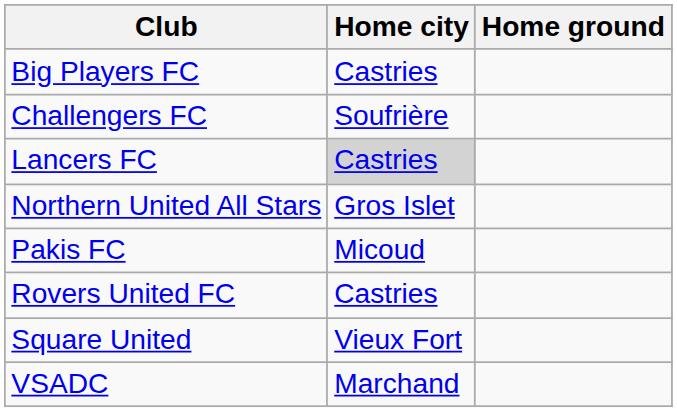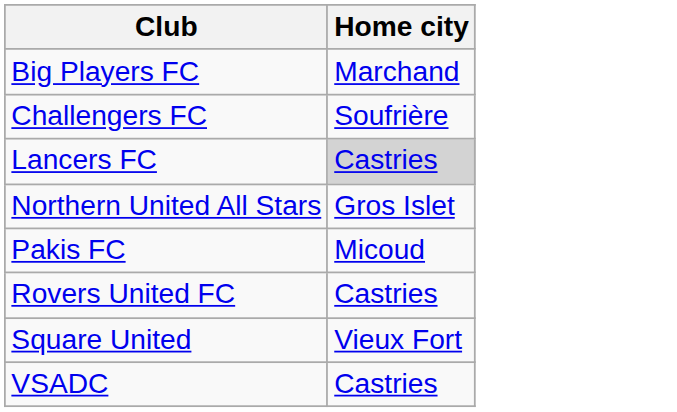 <table class="wikitable sortable">
 <tr>
 <th>Club</th>
 <th>Home city</th>
-<th>Home ground</th>
 </tr>
 <tr>
 <td><a href='#'>Big Players FC</a></td>
-<td><a href='#'>Castries</a></td>
-<td></td>
+<td><a href='#'>Marchand</a></td>
 </tr>
 <tr>
 <td><a href='#'>Challengers FC</a></td>
 <td><a href='#'>Soufrière</a></td>
-<td></td>
 </tr>
 <tr>
 <td><a href='#'>Lancers FC</a></td>
 <td style="background: lightgrey;"><a href='#'>Castries</a></td>
-<td></td>
 </tr>
 <tr>
 <td><a href='#'>Northern United All Stars</a></td>
 <td><a href='#'>Gros Islet</a></td>
-<td></td>
 </tr>
 <tr>
 <td><a href='#'>Pakis FC</a></td>
 <td><a href='#'>Micoud</a></td>
-<td></td>
 </tr>
 <tr>
 <td><a href='#'>Rovers United FC</a></td>
 <td><a href='#'>Castries</a></td>
-<td></td>
 </tr>
 <tr>
 <td><a href='#'>Square United</a></td>
 <td><a href='#'>Vieux Fort</a></td>
-<td></td>
 </tr>
 <tr>
 <td><a href='#'>VSADC</a></td>
-<td><a href='#'>Marchand</a></td>
-<td></td>
+<td><a href='#'>Castries</a></td>
 </tr>
 </table>
